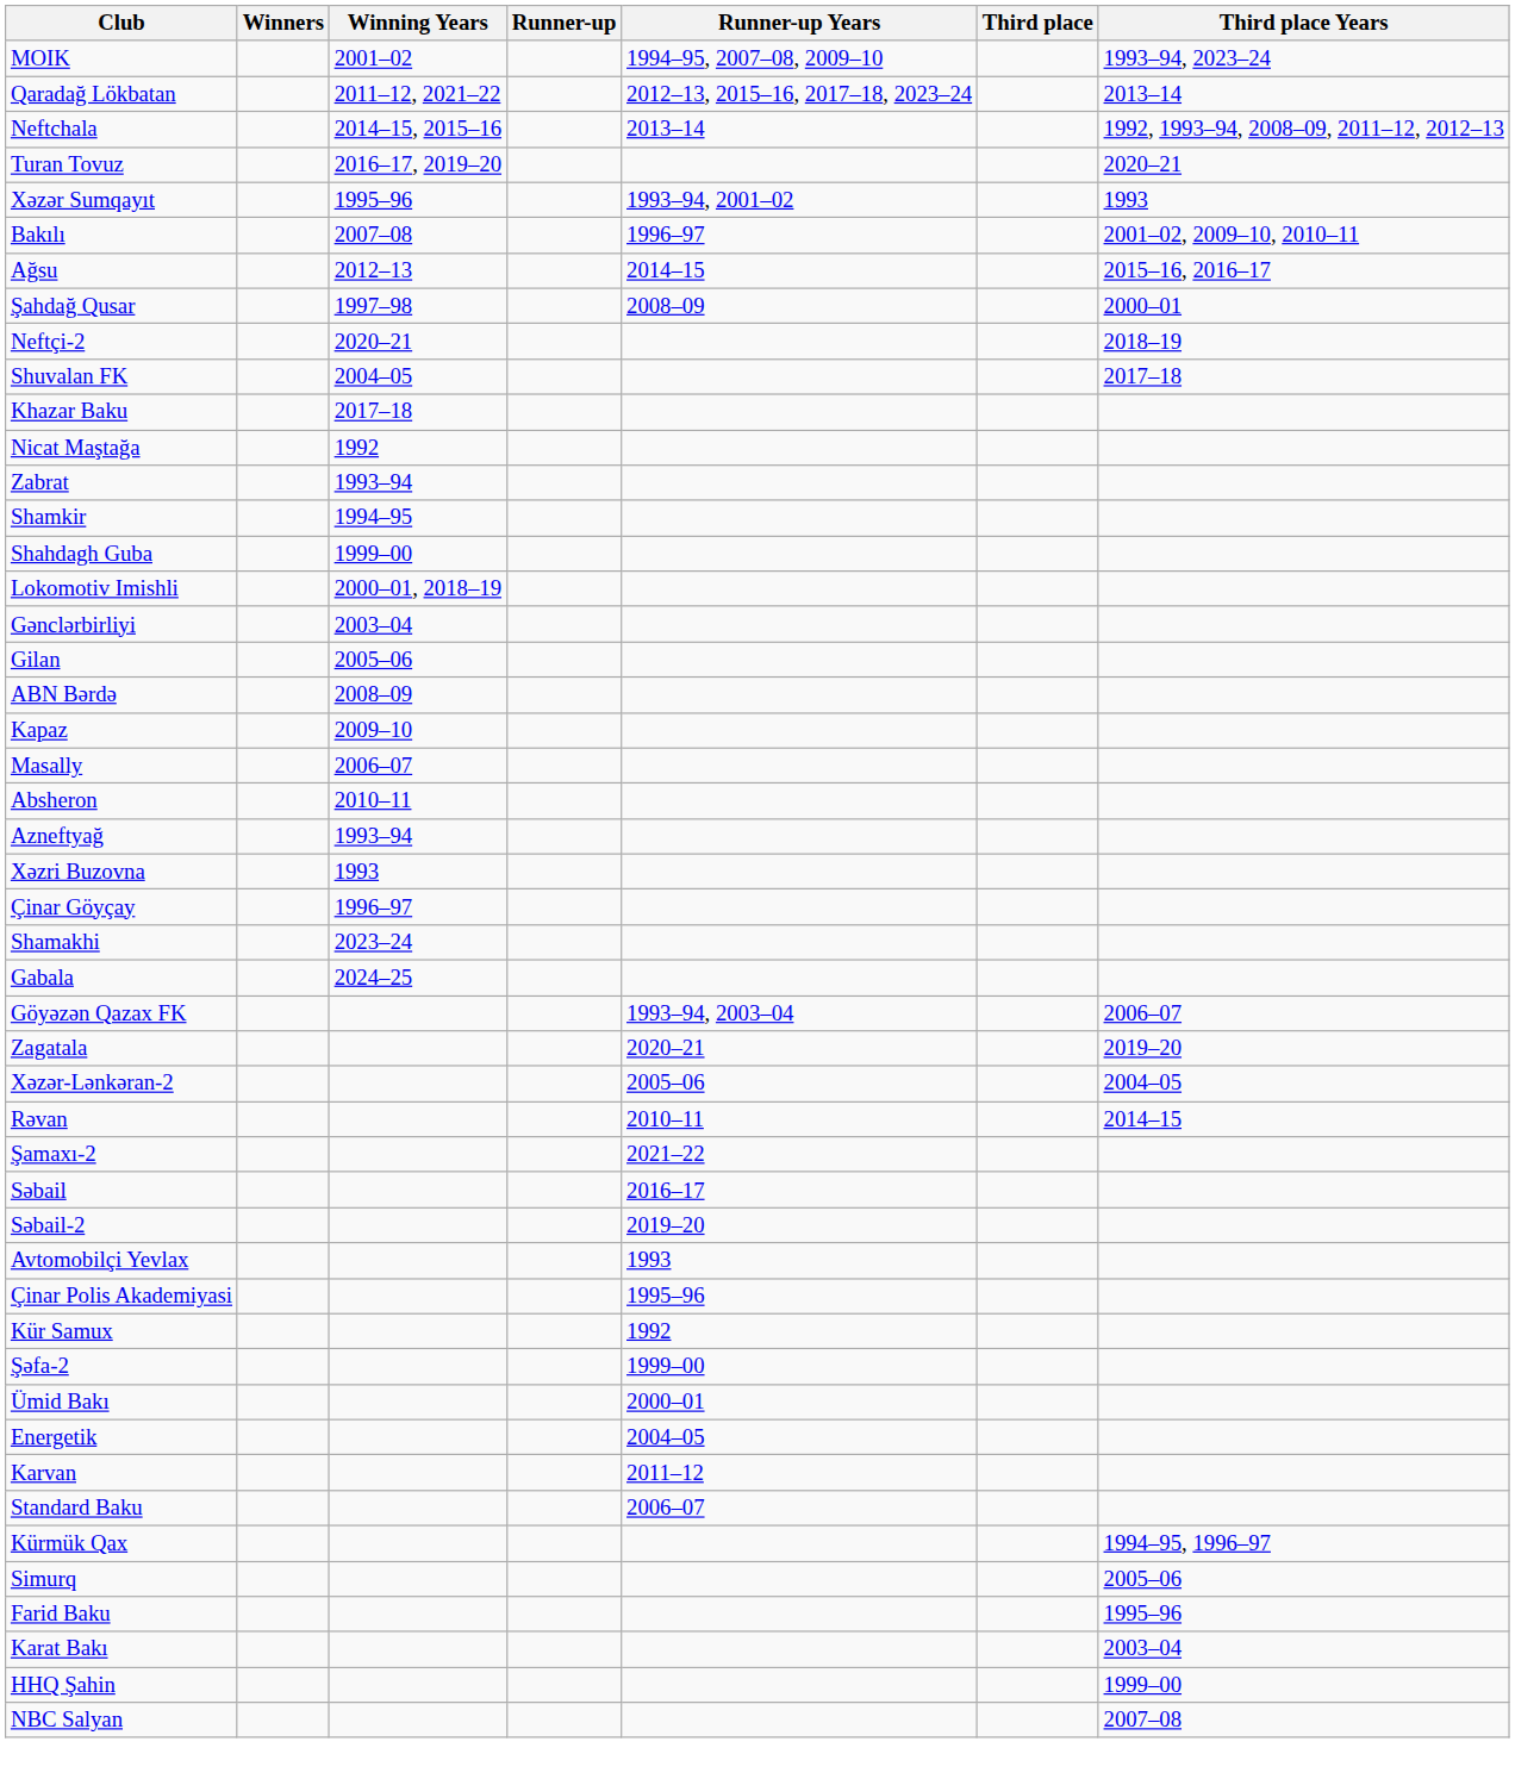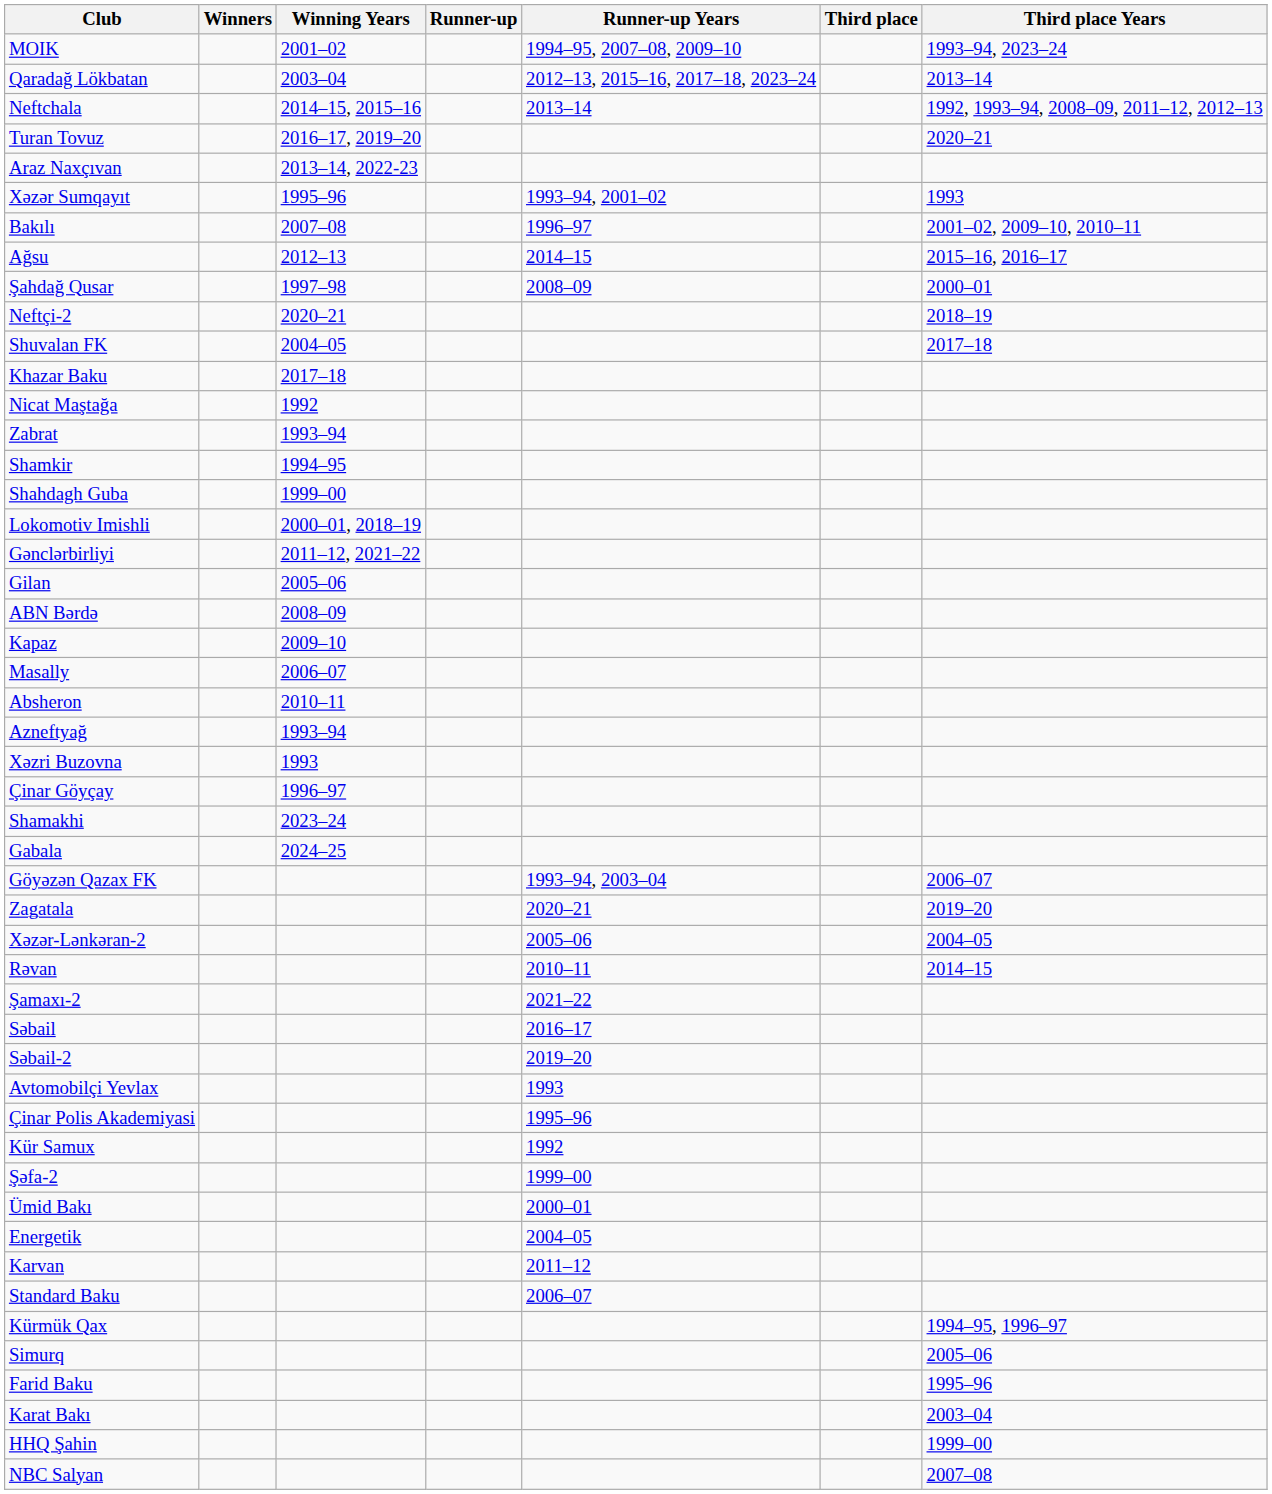 <table class="wikitable">
 <tr>
 <th>Club</th>
 <th>Winners</th>
 <th>Winning Years</th>
 <th>Runner-up</th>
 <th>Runner-up Years</th>
 <th>Third place</th>
 <th>Third place Years</th>
 </tr>
 <tr>
 <td><a href='#'>MOIK</a></td>
 <td></td>
 <td><a href='#'>2001–02</a></td>
 <td></td>
 <td><a href='#'>1994–95</a>, <a href='#'>2007–08</a>, <a href='#'>2009–10</a></td>
 <td></td>
 <td><a href='#'>1993–94</a>, <a href='#'>2023–24</a></td>
 </tr>
 <tr>
 <td><a href='#'>Qaradağ Lökbatan</a></td>
 <td></td>
-<td><a href='#'>2011–12</a>, <a href='#'>2021–22</a></td>
+<td><a href='#'>2003–04</a></td>
 <td></td>
 <td><a href='#'>2012–13</a>, <a href='#'>2015–16</a>, <a href='#'>2017–18</a>, <a href='#'>2023–24</a></td>
 <td></td>
 <td><a href='#'>2013–14</a></td>
 </tr>
 <tr>
 <td><a href='#'>Neftchala</a></td>
 <td></td>
 <td><a href='#'>2014–15</a>, <a href='#'>2015–16</a></td>
 <td></td>
 <td><a href='#'>2013–14</a></td>
 <td></td>
 <td><a href='#'>1992</a>, <a href='#'>1993–94</a>, <a href='#'>2008–09</a>, <a href='#'>2011–12</a>, <a href='#'>2012–13</a></td>
 </tr>
 <tr>
 <td><a href='#'>Turan Tovuz</a></td>
 <td></td>
 <td><a href='#'>2016–17</a>, <a href='#'>2019–20</a></td>
 <td></td>
 <td></td>
 <td></td>
 <td><a href='#'>2020–21</a></td>
+</tr>
+<tr>
+<td><a href='#'>Araz Naxçıvan</a></td>
+<td></td>
+<td><a href='#'>2013–14</a>, <a href='#'>2022-23</a></td>
+<td></td>
+<td></td>
+<td></td>
+<td></td>
 </tr>
 <tr>
 <td><a href='#'>Xəzər Sumqayıt</a></td>
 <td></td>
 <td><a href='#'>1995–96</a></td>
 <td></td>
 <td><a href='#'>1993–94</a>, <a href='#'>2001–02</a></td>
 <td></td>
 <td><a href='#'>1993</a></td>
 </tr>
 <tr>
 <td><a href='#'>Bakılı</a></td>
 <td></td>
 <td><a href='#'>2007–08</a></td>
 <td></td>
 <td><a href='#'>1996–97</a></td>
 <td></td>
 <td><a href='#'>2001–02</a>, <a href='#'>2009–10</a>, <a href='#'>2010–11</a></td>
 </tr>
 <tr>
 <td><a href='#'>Ağsu</a></td>
 <td></td>
 <td><a href='#'>2012–13</a></td>
 <td></td>
 <td><a href='#'>2014–15</a></td>
 <td></td>
 <td><a href='#'>2015–16</a>, <a href='#'>2016–17</a></td>
 </tr>
 <tr>
 <td><a href='#'>Şahdağ Qusar</a></td>
 <td></td>
 <td><a href='#'>1997–98</a></td>
 <td></td>
 <td><a href='#'>2008–09</a></td>
 <td></td>
 <td><a href='#'>2000–01</a></td>
 </tr>
 <tr>
 <td><a href='#'>Neftçi-2</a></td>
 <td></td>
 <td><a href='#'>2020–21</a></td>
 <td></td>
 <td></td>
 <td></td>
 <td><a href='#'>2018–19</a></td>
 </tr>
 <tr>
 <td><a href='#'>Shuvalan FK</a></td>
 <td></td>
 <td><a href='#'>2004–05</a></td>
 <td></td>
 <td></td>
 <td></td>
 <td><a href='#'>2017–18</a></td>
 </tr>
 <tr>
 <td><a href='#'>Khazar Baku</a></td>
 <td></td>
 <td><a href='#'>2017–18</a></td>
 <td></td>
 <td></td>
 <td></td>
 <td></td>
 </tr>
 <tr>
 <td><a href='#'>Nicat Maştağa</a></td>
 <td></td>
 <td><a href='#'>1992</a></td>
 <td></td>
 <td></td>
 <td></td>
 <td></td>
 </tr>
 <tr>
 <td><a href='#'>Zabrat</a></td>
 <td></td>
 <td><a href='#'>1993–94</a></td>
 <td></td>
 <td></td>
 <td></td>
 <td></td>
 </tr>
 <tr>
 <td><a href='#'>Shamkir</a></td>
 <td></td>
 <td><a href='#'>1994–95</a></td>
 <td></td>
 <td></td>
 <td></td>
 <td></td>
 </tr>
 <tr>
 <td><a href='#'>Shahdagh Guba</a></td>
 <td></td>
 <td><a href='#'>1999–00</a></td>
 <td></td>
 <td></td>
 <td></td>
 <td></td>
 </tr>
 <tr>
 <td><a href='#'>Lokomotiv Imishli</a></td>
 <td></td>
 <td><a href='#'>2000–01</a>, <a href='#'>2018–19</a></td>
 <td></td>
 <td></td>
 <td></td>
 <td></td>
 </tr>
 <tr>
 <td><a href='#'>Gənclərbirliyi</a></td>
 <td></td>
-<td><a href='#'>2003–04</a></td>
+<td><a href='#'>2011–12</a>, <a href='#'>2021–22</a></td>
 <td></td>
 <td></td>
 <td></td>
 <td></td>
 </tr>
 <tr>
 <td><a href='#'>Gilan</a></td>
 <td></td>
 <td><a href='#'>2005–06</a></td>
 <td></td>
 <td></td>
 <td></td>
 <td></td>
 </tr>
 <tr>
 <td><a href='#'>ABN Bərdə</a></td>
 <td></td>
 <td><a href='#'>2008–09</a></td>
 <td></td>
 <td></td>
 <td></td>
 <td></td>
 </tr>
 <tr>
 <td><a href='#'>Kapaz</a></td>
 <td></td>
 <td><a href='#'>2009–10</a></td>
 <td></td>
 <td></td>
 <td></td>
 <td></td>
 </tr>
 <tr>
 <td><a href='#'>Masally</a></td>
 <td></td>
 <td><a href='#'>2006–07</a></td>
 <td></td>
 <td></td>
 <td></td>
 <td></td>
 </tr>
 <tr>
 <td><a href='#'>Absheron</a></td>
 <td></td>
 <td><a href='#'>2010–11</a></td>
 <td></td>
 <td></td>
 <td></td>
 <td></td>
 </tr>
 <tr>
 <td><a href='#'>Azneftyağ</a></td>
 <td></td>
 <td><a href='#'>1993–94</a></td>
 <td></td>
 <td></td>
 <td></td>
 <td></td>
 </tr>
 <tr>
 <td><a href='#'>Xəzri Buzovna</a></td>
 <td></td>
 <td><a href='#'>1993</a></td>
 <td></td>
 <td></td>
 <td></td>
 <td></td>
 </tr>
 <tr>
 <td><a href='#'>Çinar Göyçay</a></td>
 <td></td>
 <td><a href='#'>1996–97</a></td>
 <td></td>
 <td></td>
 <td></td>
 <td></td>
 </tr>
 <tr>
 <td><a href='#'>Shamakhi</a></td>
 <td></td>
 <td><a href='#'>2023–24</a></td>
 <td></td>
 <td></td>
 <td></td>
 <td></td>
 </tr>
 <tr>
 <td><a href='#'>Gabala</a></td>
 <td></td>
 <td><a href='#'>2024–25</a></td>
 <td></td>
 <td></td>
 <td></td>
 <td></td>
 </tr>
 <tr>
 <td><a href='#'>Göyəzən Qazax FK</a></td>
 <td></td>
 <td></td>
 <td></td>
 <td><a href='#'>1993–94</a>, <a href='#'>2003–04</a></td>
 <td></td>
 <td><a href='#'>2006–07</a></td>
 </tr>
 <tr>
 <td><a href='#'>Zagatala</a></td>
 <td></td>
 <td></td>
 <td></td>
 <td><a href='#'>2020–21</a></td>
 <td></td>
 <td><a href='#'>2019–20</a></td>
 </tr>
 <tr>
 <td><a href='#'>Xəzər-Lənkəran-2</a></td>
 <td></td>
 <td></td>
 <td></td>
 <td><a href='#'>2005–06</a></td>
 <td></td>
 <td><a href='#'>2004–05</a></td>
 </tr>
 <tr>
 <td><a href='#'>Rəvan</a></td>
 <td></td>
 <td></td>
 <td></td>
 <td><a href='#'>2010–11</a></td>
 <td></td>
 <td><a href='#'>2014–15</a></td>
 </tr>
 <tr>
 <td><a href='#'>Şamaxı-2</a></td>
 <td></td>
 <td></td>
 <td></td>
 <td><a href='#'>2021–22</a></td>
 <td></td>
 </tr>
 <tr>
 <td><a href='#'>Səbail</a></td>
 <td></td>
 <td></td>
 <td></td>
 <td><a href='#'>2016–17</a></td>
 <td></td>
 <td></td>
 </tr>
 <tr>
 <td><a href='#'>Səbail-2</a></td>
 <td></td>
 <td></td>
 <td></td>
 <td><a href='#'>2019–20</a></td>
 <td></td>
 <td></td>
 </tr>
 <tr>
 <td><a href='#'>Avtomobilçi Yevlax</a></td>
 <td></td>
 <td></td>
 <td></td>
 <td><a href='#'>1993</a></td>
 <td></td>
 <td></td>
 </tr>
 <tr>
 <td><a href='#'>Çinar Polis Akademiyasi</a></td>
 <td></td>
 <td></td>
 <td></td>
 <td><a href='#'>1995–96</a></td>
 <td></td>
 <td></td>
 </tr>
 <tr>
 <td><a href='#'>Kür Samux</a></td>
 <td></td>
 <td></td>
 <td></td>
 <td><a href='#'>1992</a></td>
 <td></td>
 <td></td>
 </tr>
 <tr>
 <td><a href='#'>Şəfa-2</a></td>
 <td></td>
 <td></td>
 <td></td>
 <td><a href='#'>1999–00</a></td>
 <td></td>
 <td></td>
 </tr>
 <tr>
 <td><a href='#'>Ümid Bakı</a></td>
 <td></td>
 <td></td>
 <td></td>
 <td><a href='#'>2000–01</a></td>
 <td></td>
 <td></td>
 </tr>
 <tr>
 <td><a href='#'>Energetik</a></td>
 <td></td>
 <td></td>
 <td></td>
 <td><a href='#'>2004–05</a></td>
 <td></td>
 <td></td>
 </tr>
 <tr>
 <td><a href='#'>Karvan</a></td>
 <td></td>
 <td></td>
 <td></td>
 <td><a href='#'>2011–12</a></td>
 <td></td>
 <td></td>
 </tr>
 <tr>
 <td><a href='#'>Standard Baku</a></td>
 <td></td>
 <td></td>
 <td></td>
 <td><a href='#'>2006–07</a></td>
 <td></td>
 <td></td>
 </tr>
 <tr>
 <td><a href='#'>Kürmük Qax</a></td>
 <td></td>
 <td></td>
 <td></td>
 <td></td>
 <td></td>
 <td><a href='#'>1994–95</a>, <a href='#'>1996–97</a></td>
 </tr>
 <tr>
 <td><a href='#'>Simurq</a></td>
 <td></td>
 <td></td>
 <td></td>
 <td></td>
 <td></td>
 <td><a href='#'>2005–06</a></td>
 </tr>
 <tr>
 <td><a href='#'>Farid Baku</a></td>
 <td></td>
 <td></td>
 <td></td>
 <td></td>
 <td></td>
 <td><a href='#'>1995–96</a></td>
 </tr>
 <tr>
 <td><a href='#'>Karat Bakı</a></td>
 <td></td>
 <td></td>
 <td></td>
 <td></td>
 <td></td>
 <td><a href='#'>2003–04</a></td>
 </tr>
 <tr>
 <td><a href='#'>HHQ Şahin</a></td>
 <td></td>
 <td></td>
 <td></td>
 <td></td>
 <td></td>
 <td><a href='#'>1999–00</a></td>
 </tr>
 <tr>
 <td><a href='#'>NBC Salyan</a></td>
 <td></td>
 <td></td>
 <td></td>
 <td></td>
 <td></td>
 <td><a href='#'>2007–08</a></td>
 </tr>
 </table>
